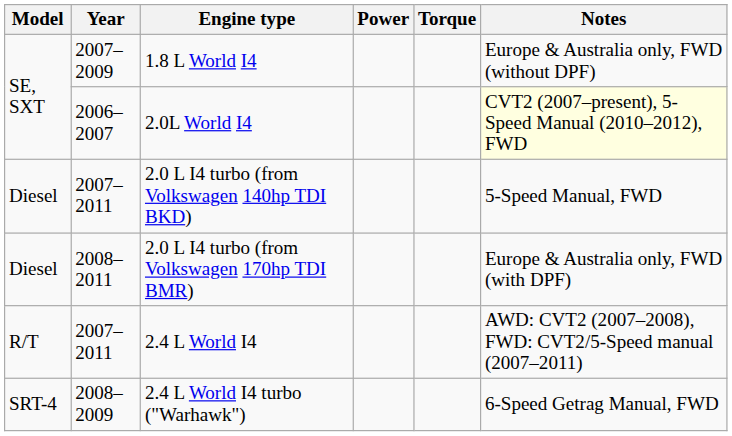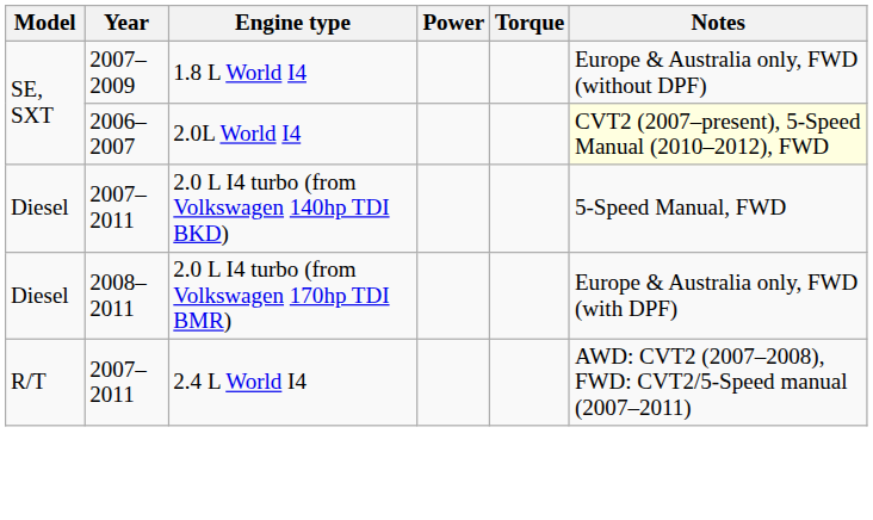 <table class=wikitable>
 <tr>
 <th>Model</th>
 <th>Year</th>
 <th>Engine type</th>
 <th>Power</th>
 <th>Torque</th>
 <th>Notes</th>
 </tr>
 <tr>
 <td rowspan=2>SE, SXT</td>
 <td>2007–2009</td>
 <td>1.8 L <a href='#'>World</a> <a href='#'>I4</a></td>
 <td></td>
 <td></td>
 <td>Europe & Australia only, FWD (without DPF)</td>
 </tr>
 <tr>
 <td>2006–2007</td>
 <td>2.0L <a href='#'>World</a> <a href='#'>I4</a></td>
 <td></td>
 <td></td>
 <td style="background: lightyellow;">CVT2 (2007–present), 5-Speed Manual (2010–2012), FWD</td>
 </tr>
 <tr>
 <td>Diesel</td>
 <td>2007–2011</td>
 <td>2.0 L I4 turbo (from <a href='#'>Volkswagen</a> <a href='#'>140hp TDI BKD</a>)</td>
 <td></td>
 <td></td>
 <td>5-Speed Manual, FWD</td>
 </tr>
 <tr>
 <td>Diesel</td>
 <td>2008–2011</td>
 <td>2.0 L I4 turbo (from <a href='#'>Volkswagen</a> <a href='#'>170hp TDI BMR</a>)</td>
 <td></td>
 <td></td>
 <td>Europe & Australia only, FWD (with DPF)</td>
 </tr>
 <tr>
 <td>R/T</td>
 <td>2007–2011</td>
 <td>2.4 L <a href='#'>World</a> I4</td>
 <td></td>
 <td></td>
 <td>AWD: CVT2 (2007–2008), FWD: CVT2/5-Speed manual (2007–2011)</td>
 </tr>
-<tr>
-<td>SRT-4</td>
-<td>2008–2009</td>
-<td>2.4 L <a href='#'>World</a> I4 turbo ("Warhawk")</td>
-<td></td>
-<td></td>
-<td>6-Speed Getrag Manual, FWD</td>
-</tr>
 </table>
